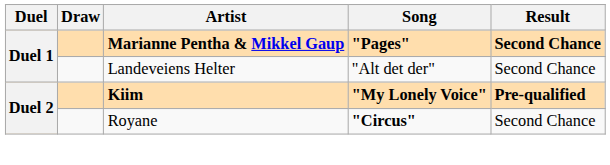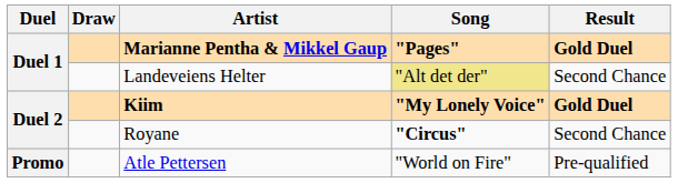 <table class="wikitable sortable" style="margin:1em auto 1em auto">
 <tr>
 <th scope="col">Duel</th>
 <th scope="col">Draw</th>
 <th scope="col">Artist</th>
 <th scope="col">Song</th>
 <th scope="col">Result</th>
 </tr>
 <tr style="background: navajowhite; font-weight: bold;">
 <th scope="row" rowspan="2">Duel 1</th>
 <td></td>
 <td>Marianne Pentha & <a href='#'>Mikkel Gaup</a></td>
 <td>"Pages"</td>
-<td>Second Chance</td>
+<td>Gold Duel</td>
 </tr>
 <tr>
 <td></td>
 <td>Landeveiens Helter</td>
-<td>"Alt det der"</td>
+<td style="background: khaki;">"Alt det der"</td>
 <td>Second Chance</td>
 </tr>
 <tr style="background: navajowhite; font-weight: bold;">
 <th scope="row" rowspan="2">Duel 2</th>
 <td></td>
 <td>Kiim</td>
 <td>"My Lonely Voice"</td>
-<td>Pre-qualified</td>
+<td>Gold Duel</td>
 </tr>
 <tr>
 <td></td>
 <td>Royane</td>
 <td><strong>"Circus"</strong></td>
 <td>Second Chance</td>
 </tr>
+<tr>
+<th scope="row">Promo</th>
+<td></td>
+<td><a href='#'>Atle Pettersen</a></td>
+<td>"World on Fire"</td>
+<td>Pre-qualified</td>
+</tr>
 </table>
